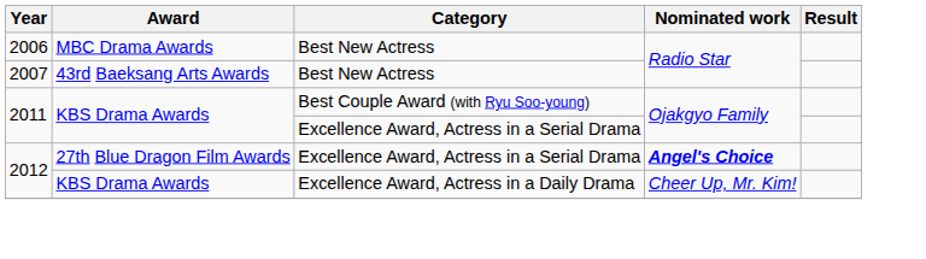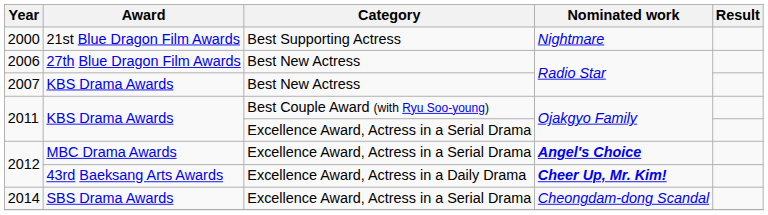 <table class="wikitable">
 <tr>
 <th>Year</th>
 <th>Award</th>
 <th>Category</th>
 <th>Nominated work</th>
 <th>Result</th>
 </tr>
 <tr>
+<td>2000</td>
+<td>21st <a href='#'>Blue Dragon Film Awards</a></td>
+<td>Best Supporting Actress</td>
+<td><em><a href='#'>Nightmare</a></em></td>
+<td></td>
+</tr>
+<tr>
 <td>2006</td>
-<td><a href='#'>MBC Drama Awards</a></td>
+<td><a href='#'>27th</a> <a href='#'>Blue Dragon Film Awards</a></td>
 <td>Best New Actress</td>
 <td rowspan=2><em><a href='#'>Radio Star</a></em></td>
 <td></td>
 </tr>
 <tr>
 <td>2007</td>
-<td><a href='#'>43rd</a> <a href='#'>Baeksang Arts Awards</a></td>
+<td><a href='#'>KBS Drama Awards</a></td>
 <td>Best New Actress</td>
 <td></td>
 </tr>
 <tr>
 <td rowspan=2>2011</td>
 <td rowspan=2><a href='#'>KBS Drama Awards</a></td>
 <td>Best Couple Award <small>(with <a href='#'>Ryu Soo-young</a>) </small></td>
 <td rowspan=2><em><a href='#'>Ojakgyo Family</a></em></td>
 <td></td>
 </tr>
 <tr>
 <td>Excellence Award, Actress in a Serial Drama</td>
 <td></td>
 </tr>
 <tr>
 <td rowspan=2>2012</td>
-<td><a href='#'>27th</a> <a href='#'>Blue Dragon Film Awards</a></td>
+<td><a href='#'>MBC Drama Awards</a></td>
 <td>Excellence Award, Actress in a Serial Drama</td>
 <td><strong><em><a href='#'>Angel's Choice</a></em></strong></td>
 <td></td>
 </tr>
 <tr>
-<td><a href='#'>KBS Drama Awards</a></td>
+<td><a href='#'>43rd</a> <a href='#'>Baeksang Arts Awards</a></td>
 <td>Excellence Award, Actress in a Daily Drama</td>
-<td><em><a href='#'>Cheer Up, Mr. Kim!</a></em></td>
+<td><strong><em><a href='#'>Cheer Up, Mr. Kim!</a></em></strong></td>
+<td></td>
+</tr>
+<tr>
+<td>2014</td>
+<td><a href='#'>SBS Drama Awards</a></td>
+<td>Excellence Award, Actress in a Serial Drama</td>
+<td><em><a href='#'>Cheongdam-dong Scandal</a></em></td>
 <td></td>
 </tr>
 <tr>
 </tr>
 </table>
